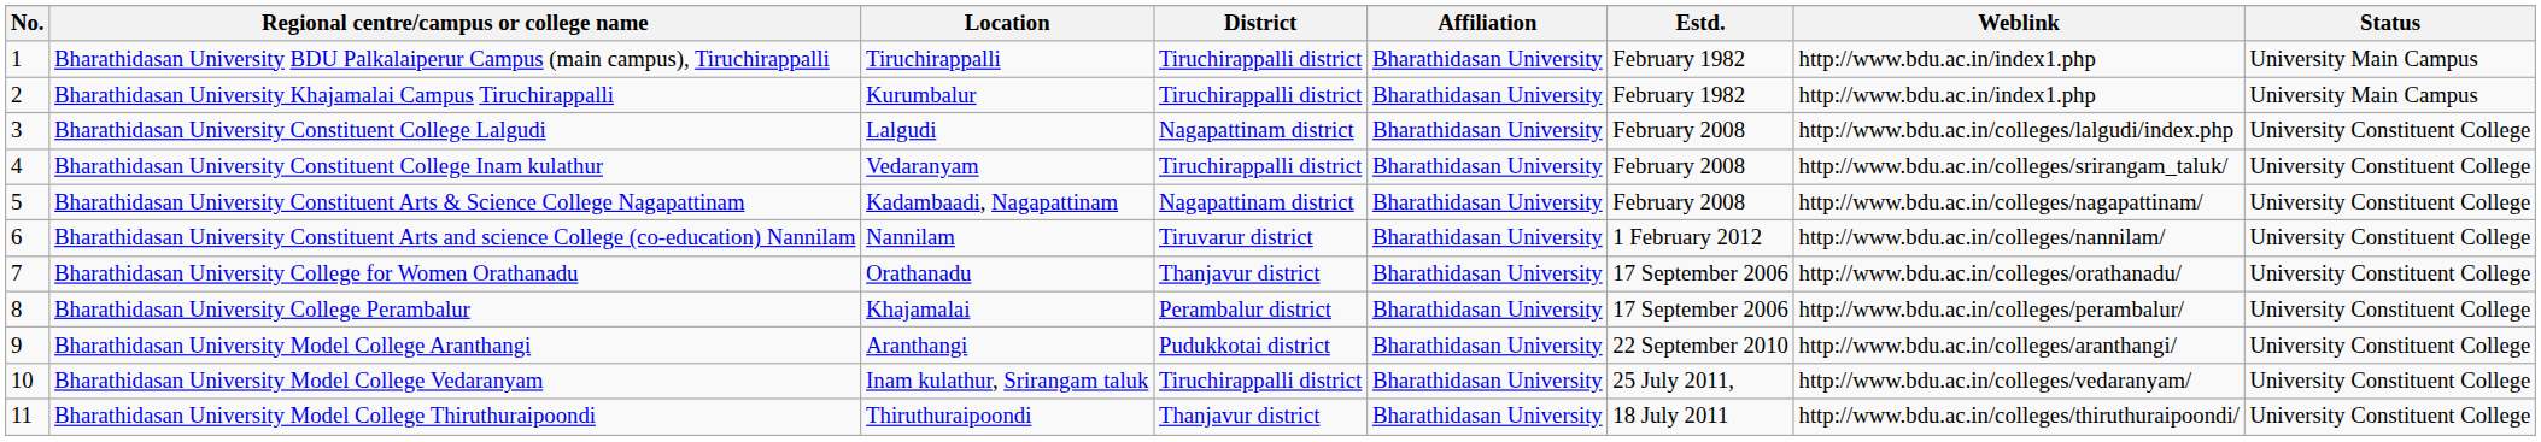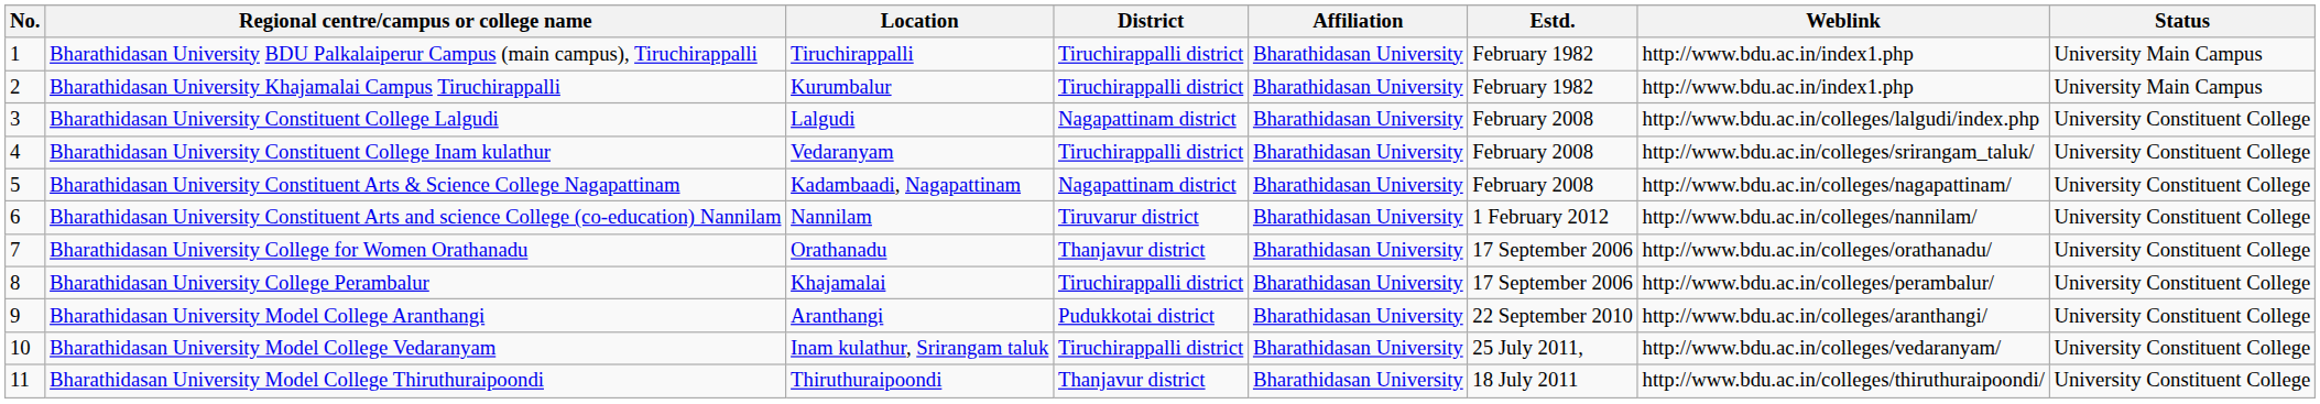 <table class="wikitable sortable">
 <tr>
 </tr>
 <tr>
 <th>No.</th>
 <th>Regional centre/campus or college name</th>
 <th>Location</th>
 <th>District</th>
 <th>Affiliation</th>
 <th>Estd.</th>
 <th>Weblink</th>
 <th>Status</th>
 </tr>
 <tr>
 <td>1</td>
 <td><a href='#'>Bharathidasan University</a> <a href='#'>BDU Palkalaiperur Campus</a> (main campus), <a href='#'>Tiruchirappalli</a></td>
 <td><a href='#'>Tiruchirappalli</a></td>
 <td><a href='#'>Tiruchirappalli district</a></td>
 <td><a href='#'>Bharathidasan University</a></td>
 <td>February 1982</td>
 <td>http://www.bdu.ac.in/index1.php</td>
 <td>University Main Campus</td>
 </tr>
 <tr>
 <td>2</td>
 <td><a href='#'>Bharathidasan University Khajamalai Campus</a> <a href='#'>Tiruchirappalli</a></td>
 <td><a href='#'>Kurumbalur</a></td>
 <td><a href='#'>Tiruchirappalli district</a></td>
 <td><a href='#'>Bharathidasan University</a></td>
 <td>February 1982</td>
 <td>http://www.bdu.ac.in/index1.php</td>
 <td>University Main Campus</td>
 </tr>
 <tr>
 <td>3</td>
 <td><a href='#'>Bharathidasan University Constituent College Lalgudi</a></td>
 <td><a href='#'>Lalgudi</a></td>
 <td><a href='#'>Nagapattinam district</a></td>
 <td><a href='#'>Bharathidasan University</a></td>
 <td>February 2008</td>
 <td>http://www.bdu.ac.in/colleges/lalgudi/index.php</td>
 <td>University Constituent College</td>
 </tr>
 <tr>
 <td>4</td>
 <td><a href='#'>Bharathidasan University Constituent College Inam kulathur</a></td>
 <td><a href='#'>Vedaranyam</a></td>
 <td><a href='#'>Tiruchirappalli district</a></td>
 <td><a href='#'>Bharathidasan University</a></td>
 <td>February 2008</td>
 <td>http://www.bdu.ac.in/colleges/srirangam_taluk/</td>
 <td>University Constituent College</td>
 </tr>
 <tr>
 <td>5</td>
 <td><a href='#'>Bharathidasan University Constituent Arts & Science College Nagapattinam</a></td>
 <td><a href='#'>Kadambaadi</a>, <a href='#'>Nagapattinam</a></td>
 <td><a href='#'>Nagapattinam district</a></td>
 <td><a href='#'>Bharathidasan University</a></td>
 <td>February 2008</td>
 <td>http://www.bdu.ac.in/colleges/nagapattinam/</td>
 <td>University Constituent College</td>
 </tr>
 <tr>
 <td>6</td>
 <td><a href='#'>Bharathidasan University Constituent Arts and science College (co-education) Nannilam</a></td>
 <td><a href='#'>Nannilam</a></td>
 <td><a href='#'>Tiruvarur district</a></td>
 <td><a href='#'>Bharathidasan University</a></td>
 <td>1 February 2012</td>
 <td>http://www.bdu.ac.in/colleges/nannilam/</td>
 <td>University Constituent College</td>
 </tr>
 <tr>
 <td>7</td>
 <td><a href='#'>Bharathidasan University College for Women Orathanadu</a></td>
 <td><a href='#'>Orathanadu</a></td>
 <td><a href='#'>Thanjavur district</a></td>
 <td><a href='#'>Bharathidasan University</a></td>
 <td>17 September 2006</td>
 <td>http://www.bdu.ac.in/colleges/orathanadu/</td>
 <td>University Constituent College</td>
 </tr>
 <tr>
 <td>8</td>
 <td><a href='#'>Bharathidasan University College Perambalur</a></td>
 <td><a href='#'>Khajamalai</a></td>
-<td><a href='#'>Perambalur district</a></td>
+<td><a href='#'>Tiruchirappalli district</a></td>
 <td><a href='#'>Bharathidasan University</a></td>
 <td>17 September 2006</td>
 <td>http://www.bdu.ac.in/colleges/perambalur/</td>
 <td>University Constituent College</td>
 </tr>
 <tr>
 <td>9</td>
 <td><a href='#'>Bharathidasan University Model College Aranthangi</a></td>
 <td><a href='#'>Aranthangi</a></td>
 <td><a href='#'>Pudukkotai district</a></td>
 <td><a href='#'>Bharathidasan University</a></td>
 <td>22 September 2010</td>
 <td>http://www.bdu.ac.in/colleges/aranthangi/</td>
 <td>University Constituent College</td>
 </tr>
 <tr>
 <td>10</td>
 <td><a href='#'>Bharathidasan University Model College Vedaranyam</a></td>
 <td><a href='#'>Inam kulathur</a>, <a href='#'>Srirangam taluk</a></td>
 <td><a href='#'>Tiruchirappalli district</a></td>
 <td><a href='#'>Bharathidasan University</a></td>
 <td>25 July 2011,</td>
 <td>http://www.bdu.ac.in/colleges/vedaranyam/</td>
 <td>University Constituent College</td>
 </tr>
 <tr>
 <td>11</td>
 <td><a href='#'>Bharathidasan University Model College Thiruthuraipoondi</a></td>
 <td><a href='#'>Thiruthuraipoondi</a></td>
 <td><a href='#'>Thanjavur district</a></td>
 <td><a href='#'>Bharathidasan University</a></td>
 <td>18 July 2011</td>
 <td>http://www.bdu.ac.in/colleges/thiruthuraipoondi/</td>
 <td>University Constituent College</td>
 </tr>
 </table>
